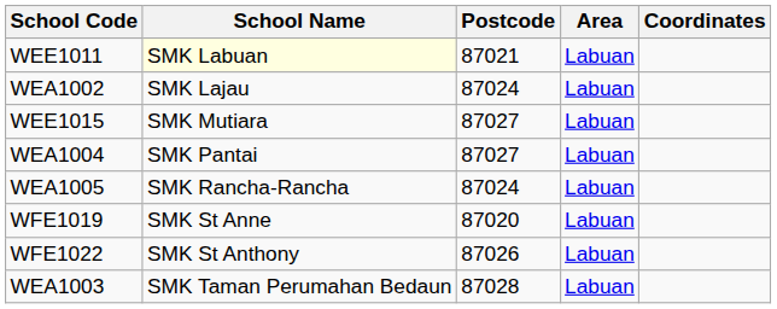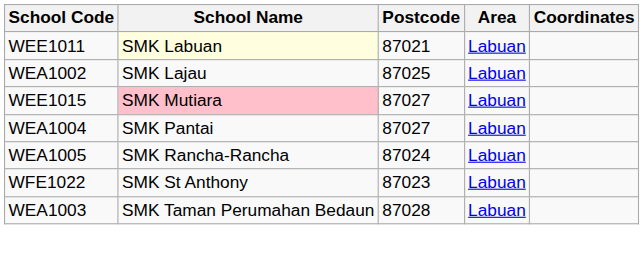 <table class="wikitable sortable">
 <tr>
 <th>School Code</th>
 <th>School Name</th>
 <th>Postcode</th>
 <th>Area</th>
 <th>Coordinates</th>
 </tr>
 <tr>
 <td>WEE1011</td>
 <td style="background: lightyellow;">SMK Labuan</td>
 <td>87021</td>
 <td><a href='#'>Labuan</a></td>
 <td></td>
 </tr>
 <tr>
 <td>WEA1002</td>
 <td>SMK Lajau</td>
-<td>87024</td>
+<td>87025</td>
 <td><a href='#'>Labuan</a></td>
 <td></td>
 </tr>
 <tr>
 <td>WEE1015</td>
-<td>SMK Mutiara</td>
+<td style="background: pink;">SMK Mutiara</td>
 <td>87027</td>
 <td><a href='#'>Labuan</a></td>
 <td></td>
 </tr>
 <tr>
 <td>WEA1004</td>
 <td>SMK Pantai</td>
 <td>87027</td>
 <td><a href='#'>Labuan</a></td>
 <td></td>
 </tr>
 <tr>
 <td>WEA1005</td>
 <td>SMK Rancha-Rancha</td>
 <td>87024</td>
 <td><a href='#'>Labuan</a></td>
 <td></td>
 </tr>
 <tr>
-<td>WFE1019</td>
-<td>SMK St Anne</td>
-<td>87020</td>
-<td><a href='#'>Labuan</a></td>
-<td></td>
-</tr>
-<tr>
 <td>WFE1022</td>
 <td>SMK St Anthony</td>
-<td>87026</td>
+<td>87023</td>
 <td><a href='#'>Labuan</a></td>
 <td></td>
 </tr>
 <tr>
 <td>WEA1003</td>
 <td>SMK Taman Perumahan Bedaun</td>
 <td>87028</td>
 <td><a href='#'>Labuan</a></td>
 <td></td>
 </tr>
 </table>
